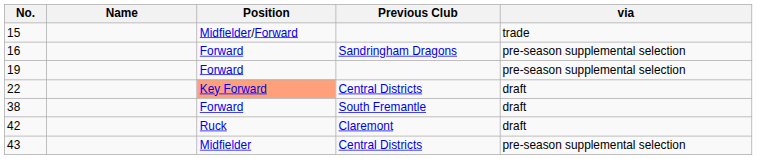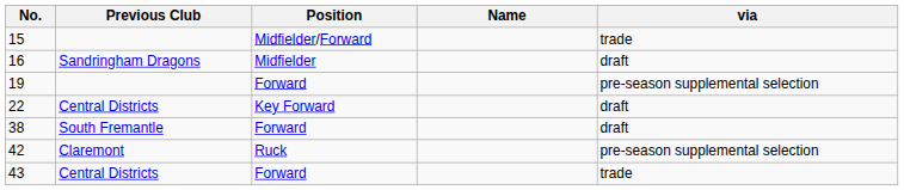 <table class="wikitable sortable" style="width:80%;">
 <tr>
 <th width="1%">No.</th>
+<th width="5%">Previous Club</th>
+<th width="2%">Position</th>
 <th width="6%">Name</th>
-<th width="2%">Position</th>
-<th width="5%">Previous Club</th>
 <th width="10%">via</th>
 </tr>
 <tr>
 <td align="left">15</td>
 <td></td>
 <td><a href='#'>Midfielder</a>/<a href='#'>Forward</a></td>
 <td></td>
 <td>trade</td>
 </tr>
 <tr>
 <td align="left">16</td>
+<td><a href='#'>Sandringham Dragons</a></td>
+<td><a href='#'>Midfielder</a></td>
 <td></td>
-<td><a href='#'>Forward</a></td>
-<td><a href='#'>Sandringham Dragons</a></td>
-<td>pre-season supplemental selection</td>
+<td>draft</td>
 </tr>
 <tr>
 <td align="left">19</td>
 <td></td>
 <td><a href='#'>Forward</a></td>
 <td></td>
 <td>pre-season supplemental selection</td>
 </tr>
 <tr>
 <td align="left">22</td>
+<td><a href='#'>Central Districts</a></td>
+<td><a href='#'>Key Forward</a></td>
 <td></td>
-<td style="background: lightsalmon;"><a href='#'>Key Forward</a></td>
-<td><a href='#'>Central Districts</a></td>
 <td>draft</td>
 </tr>
 <tr>
 <td align="left">38</td>
+<td><a href='#'>South Fremantle</a></td>
+<td><a href='#'>Forward</a></td>
 <td></td>
-<td><a href='#'>Forward</a></td>
-<td><a href='#'>South Fremantle</a></td>
 <td>draft</td>
 </tr>
 <tr>
 <td align="left">42</td>
+<td><a href='#'>Claremont</a></td>
+<td><a href='#'>Ruck</a></td>
 <td></td>
-<td><a href='#'>Ruck</a></td>
-<td><a href='#'>Claremont</a></td>
-<td>draft</td>
+<td>pre-season supplemental selection</td>
 </tr>
 <tr>
 <td align="left">43</td>
+<td><a href='#'>Central Districts</a></td>
+<td><a href='#'>Forward</a></td>
 <td></td>
-<td><a href='#'>Midfielder</a></td>
-<td><a href='#'>Central Districts</a></td>
-<td>pre-season supplemental selection</td>
+<td>trade</td>
 </tr>
 </table>
